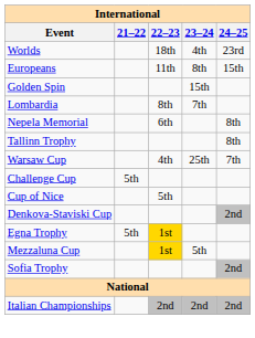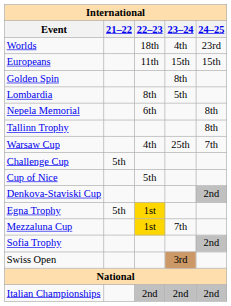 <table class="wikitable" style="text-align:center">
 <tr>
 <th colspan="5" style="background-color: #ffdead; " align="center">International</th>
 </tr>
 <tr>
 <th>Event</th>
 <th><a href='#'>21–22</a></th>
 <th><a href='#'>22–23</a></th>
 <th><a href='#'>23–24</a></th>
 <th><a href='#'>24–25</a></th>
 </tr>
 <tr>
 <td align=left><a href='#'>Worlds</a></td>
 <td></td>
 <td>18th</td>
 <td>4th</td>
 <td>23rd</td>
 </tr>
 <tr>
 <td align=left><a href='#'>Europeans</a></td>
 <td></td>
 <td>11th</td>
-<td>8th</td>
+<td>15th</td>
 <td>15th</td>
 </tr>
 <tr>
 <td align="left"> <a href='#'>Golden Spin</a></td>
 <td></td>
 <td></td>
-<td>15th</td>
+<td>8th</td>
 <td></td>
 </tr>
 <tr>
 <td align=left> <a href='#'>Lombardia</a></td>
 <td></td>
 <td>8th</td>
-<td>7th</td>
+<td>5th</td>
 <td></td>
 </tr>
 <tr>
 <td align=left> <a href='#'>Nepela Memorial</a></td>
 <td></td>
 <td>6th</td>
 <td></td>
 <td>8th</td>
 </tr>
 <tr>
 <td align=left> <a href='#'>Tallinn Trophy</a></td>
 <td></td>
 <td></td>
 <td></td>
 <td>8th</td>
 </tr>
 <tr>
 <td align=left> <a href='#'>Warsaw Cup</a></td>
 <td></td>
 <td>4th</td>
 <td>25th</td>
 <td>7th</td>
 </tr>
 <tr>
 <td align=left><a href='#'>Challenge Cup</a></td>
 <td>5th</td>
 <td></td>
 <td></td>
 <td></td>
 </tr>
 <tr>
 <td align=left><a href='#'>Cup of Nice</a></td>
 <td></td>
 <td>5th</td>
 <td></td>
 <td></td>
 </tr>
 <tr>
 <td align=left><a href='#'>Denkova-Staviski Cup</a></td>
 <td></td>
 <td></td>
 <td></td>
 <td bgcolor=silver>2nd</td>
 </tr>
 <tr>
 <td align=left><a href='#'>Egna Trophy</a></td>
 <td>5th</td>
 <td bgcolor=gold>1st</td>
 <td></td>
 <td></td>
 </tr>
 <tr>
 <td align=left><a href='#'>Mezzaluna Cup</a></td>
 <td></td>
 <td bgcolor=gold>1st</td>
-<td>5th</td>
+<td>7th</td>
 <td></td>
 </tr>
 <tr>
 <td align=left><a href='#'>Sofia Trophy</a></td>
 <td></td>
 <td></td>
 <td></td>
 <td bgcolor=silver>2nd</td>
+</tr>
+<tr>
+<td align=left>Swiss Open</td>
+<td></td>
+<td></td>
+<td bgcolor=cc9966>3rd</td>
+<td></td>
 </tr>
 <tr>
 <th colspan="5" style="background-color: #ffdead; " align="center">National</th>
 </tr>
 <tr>
 <td align=left><a href='#'>Italian Championships</a></td>
 <td></td>
 <td bgcolor=silver>2nd</td>
 <td bgcolor=silver>2nd</td>
 <td bgcolor="silver">2nd</td>
 </tr>
 </table>
